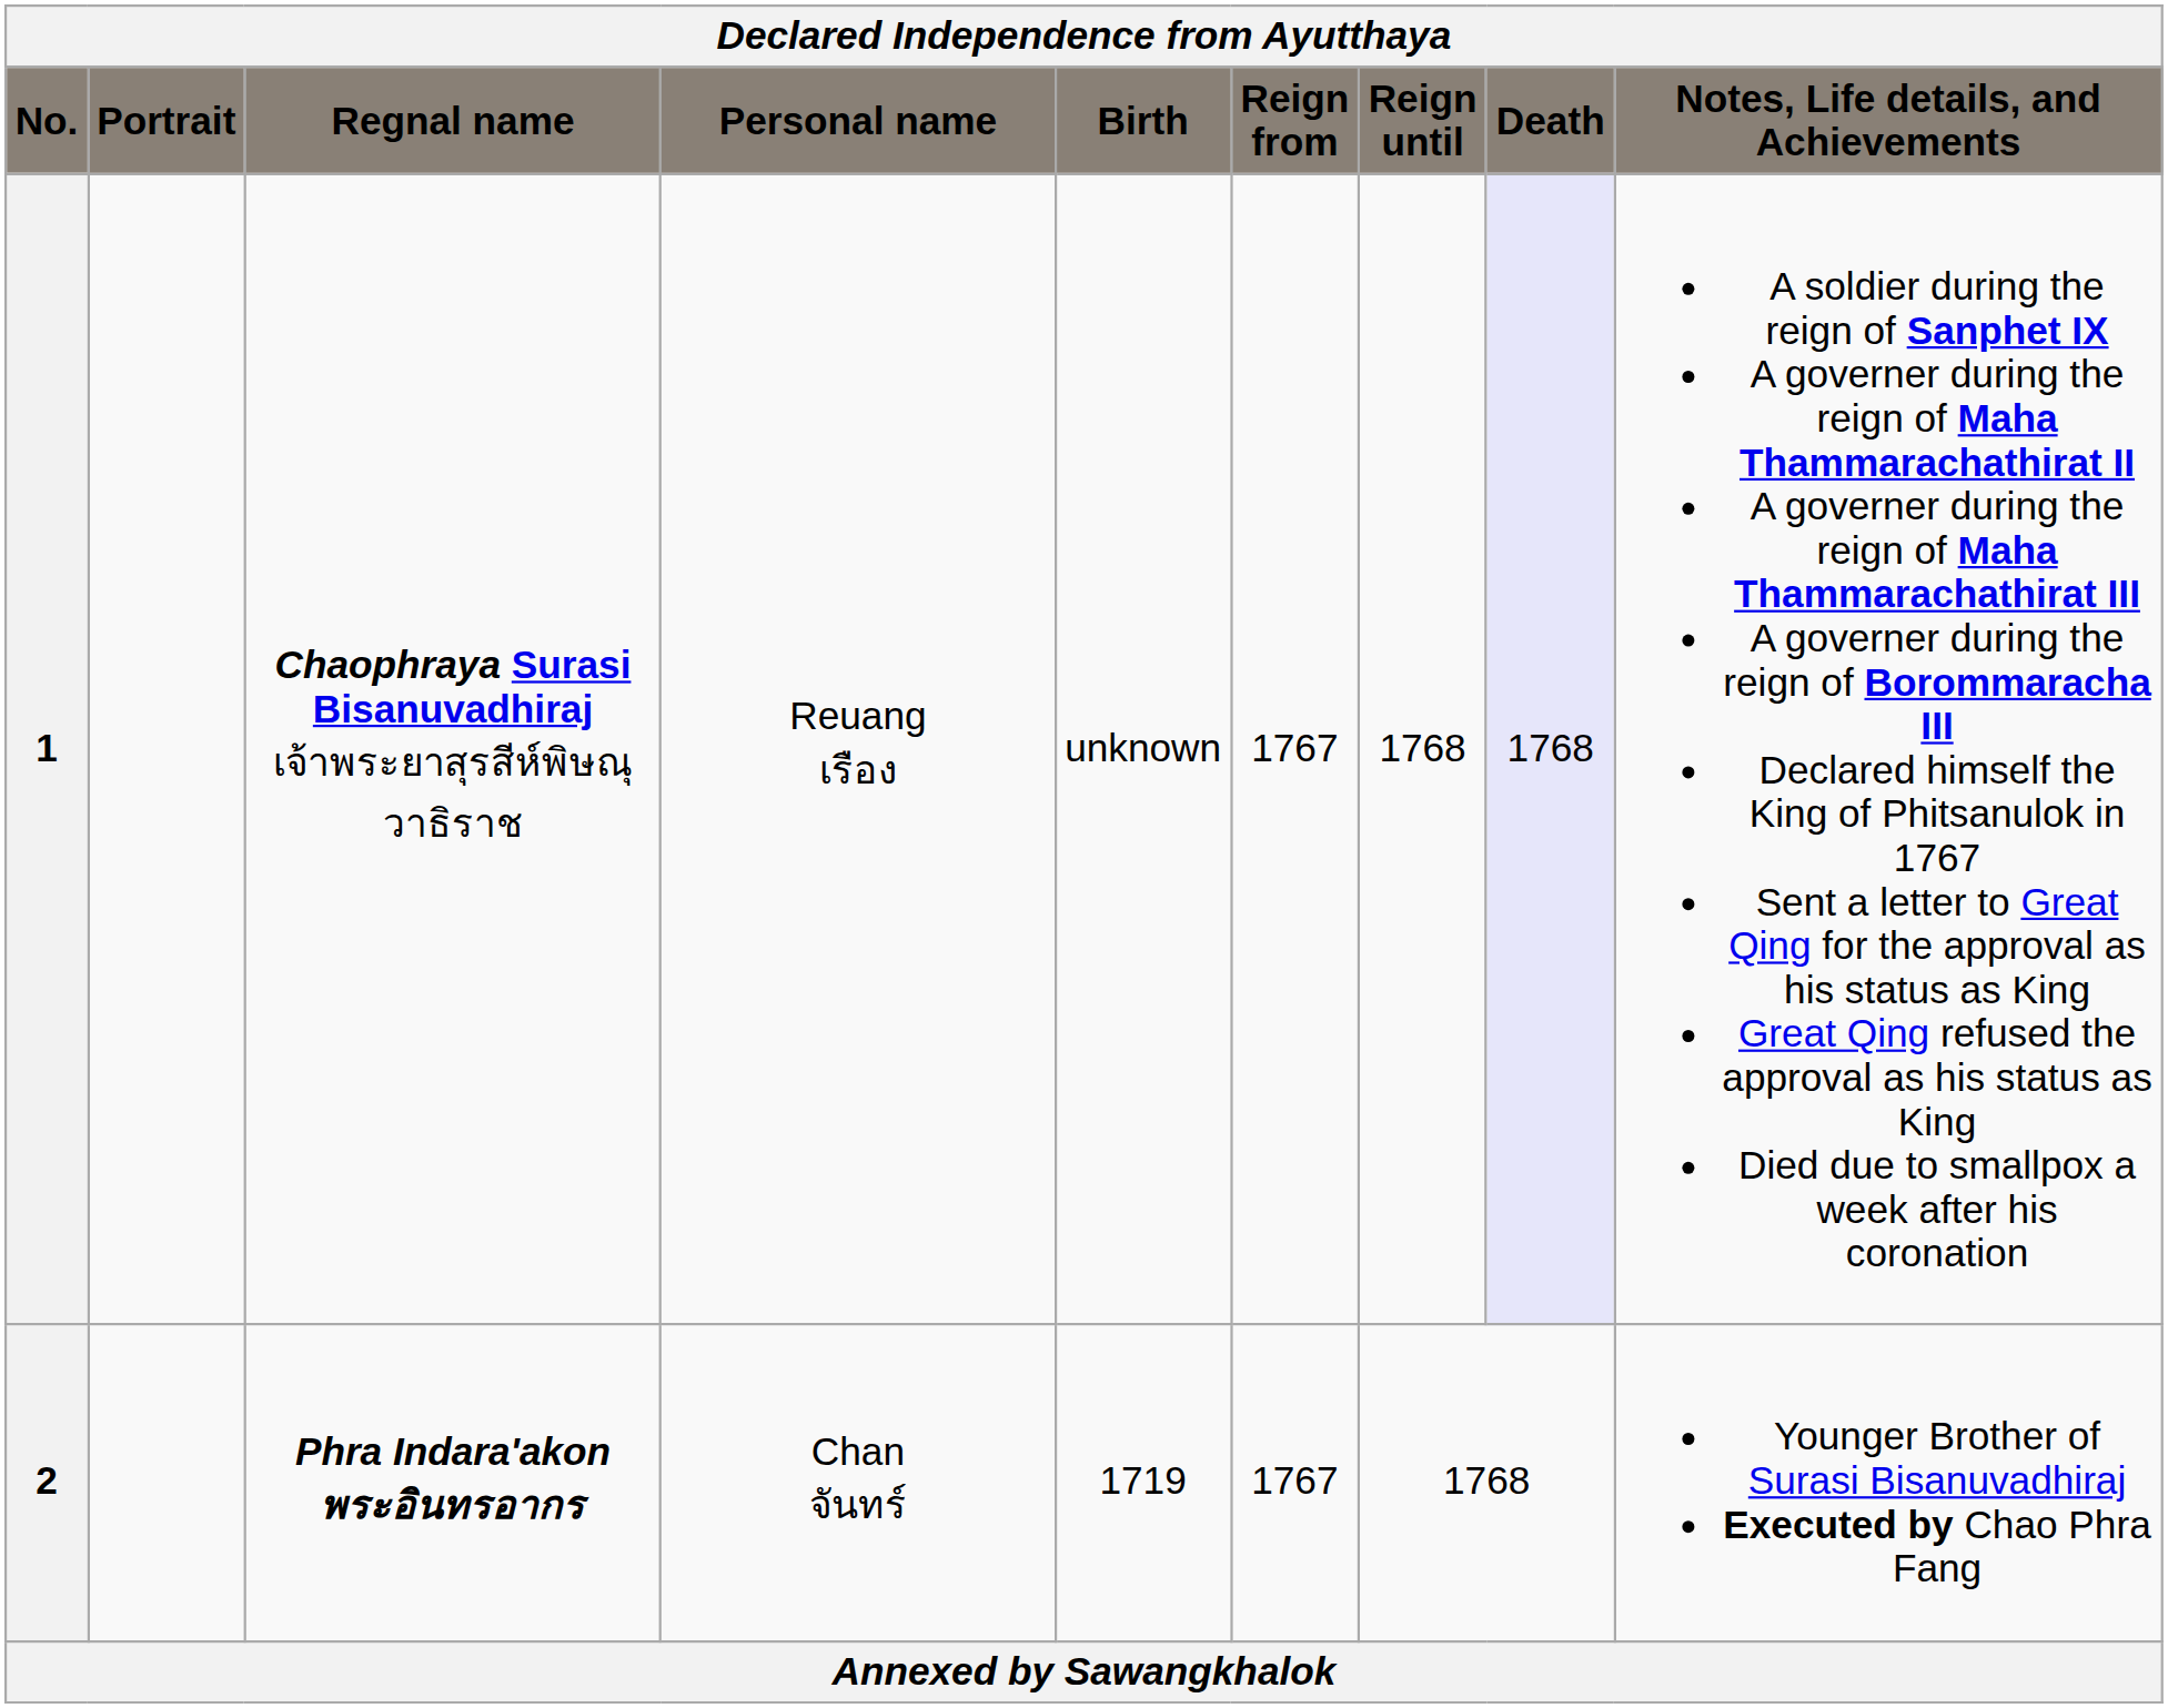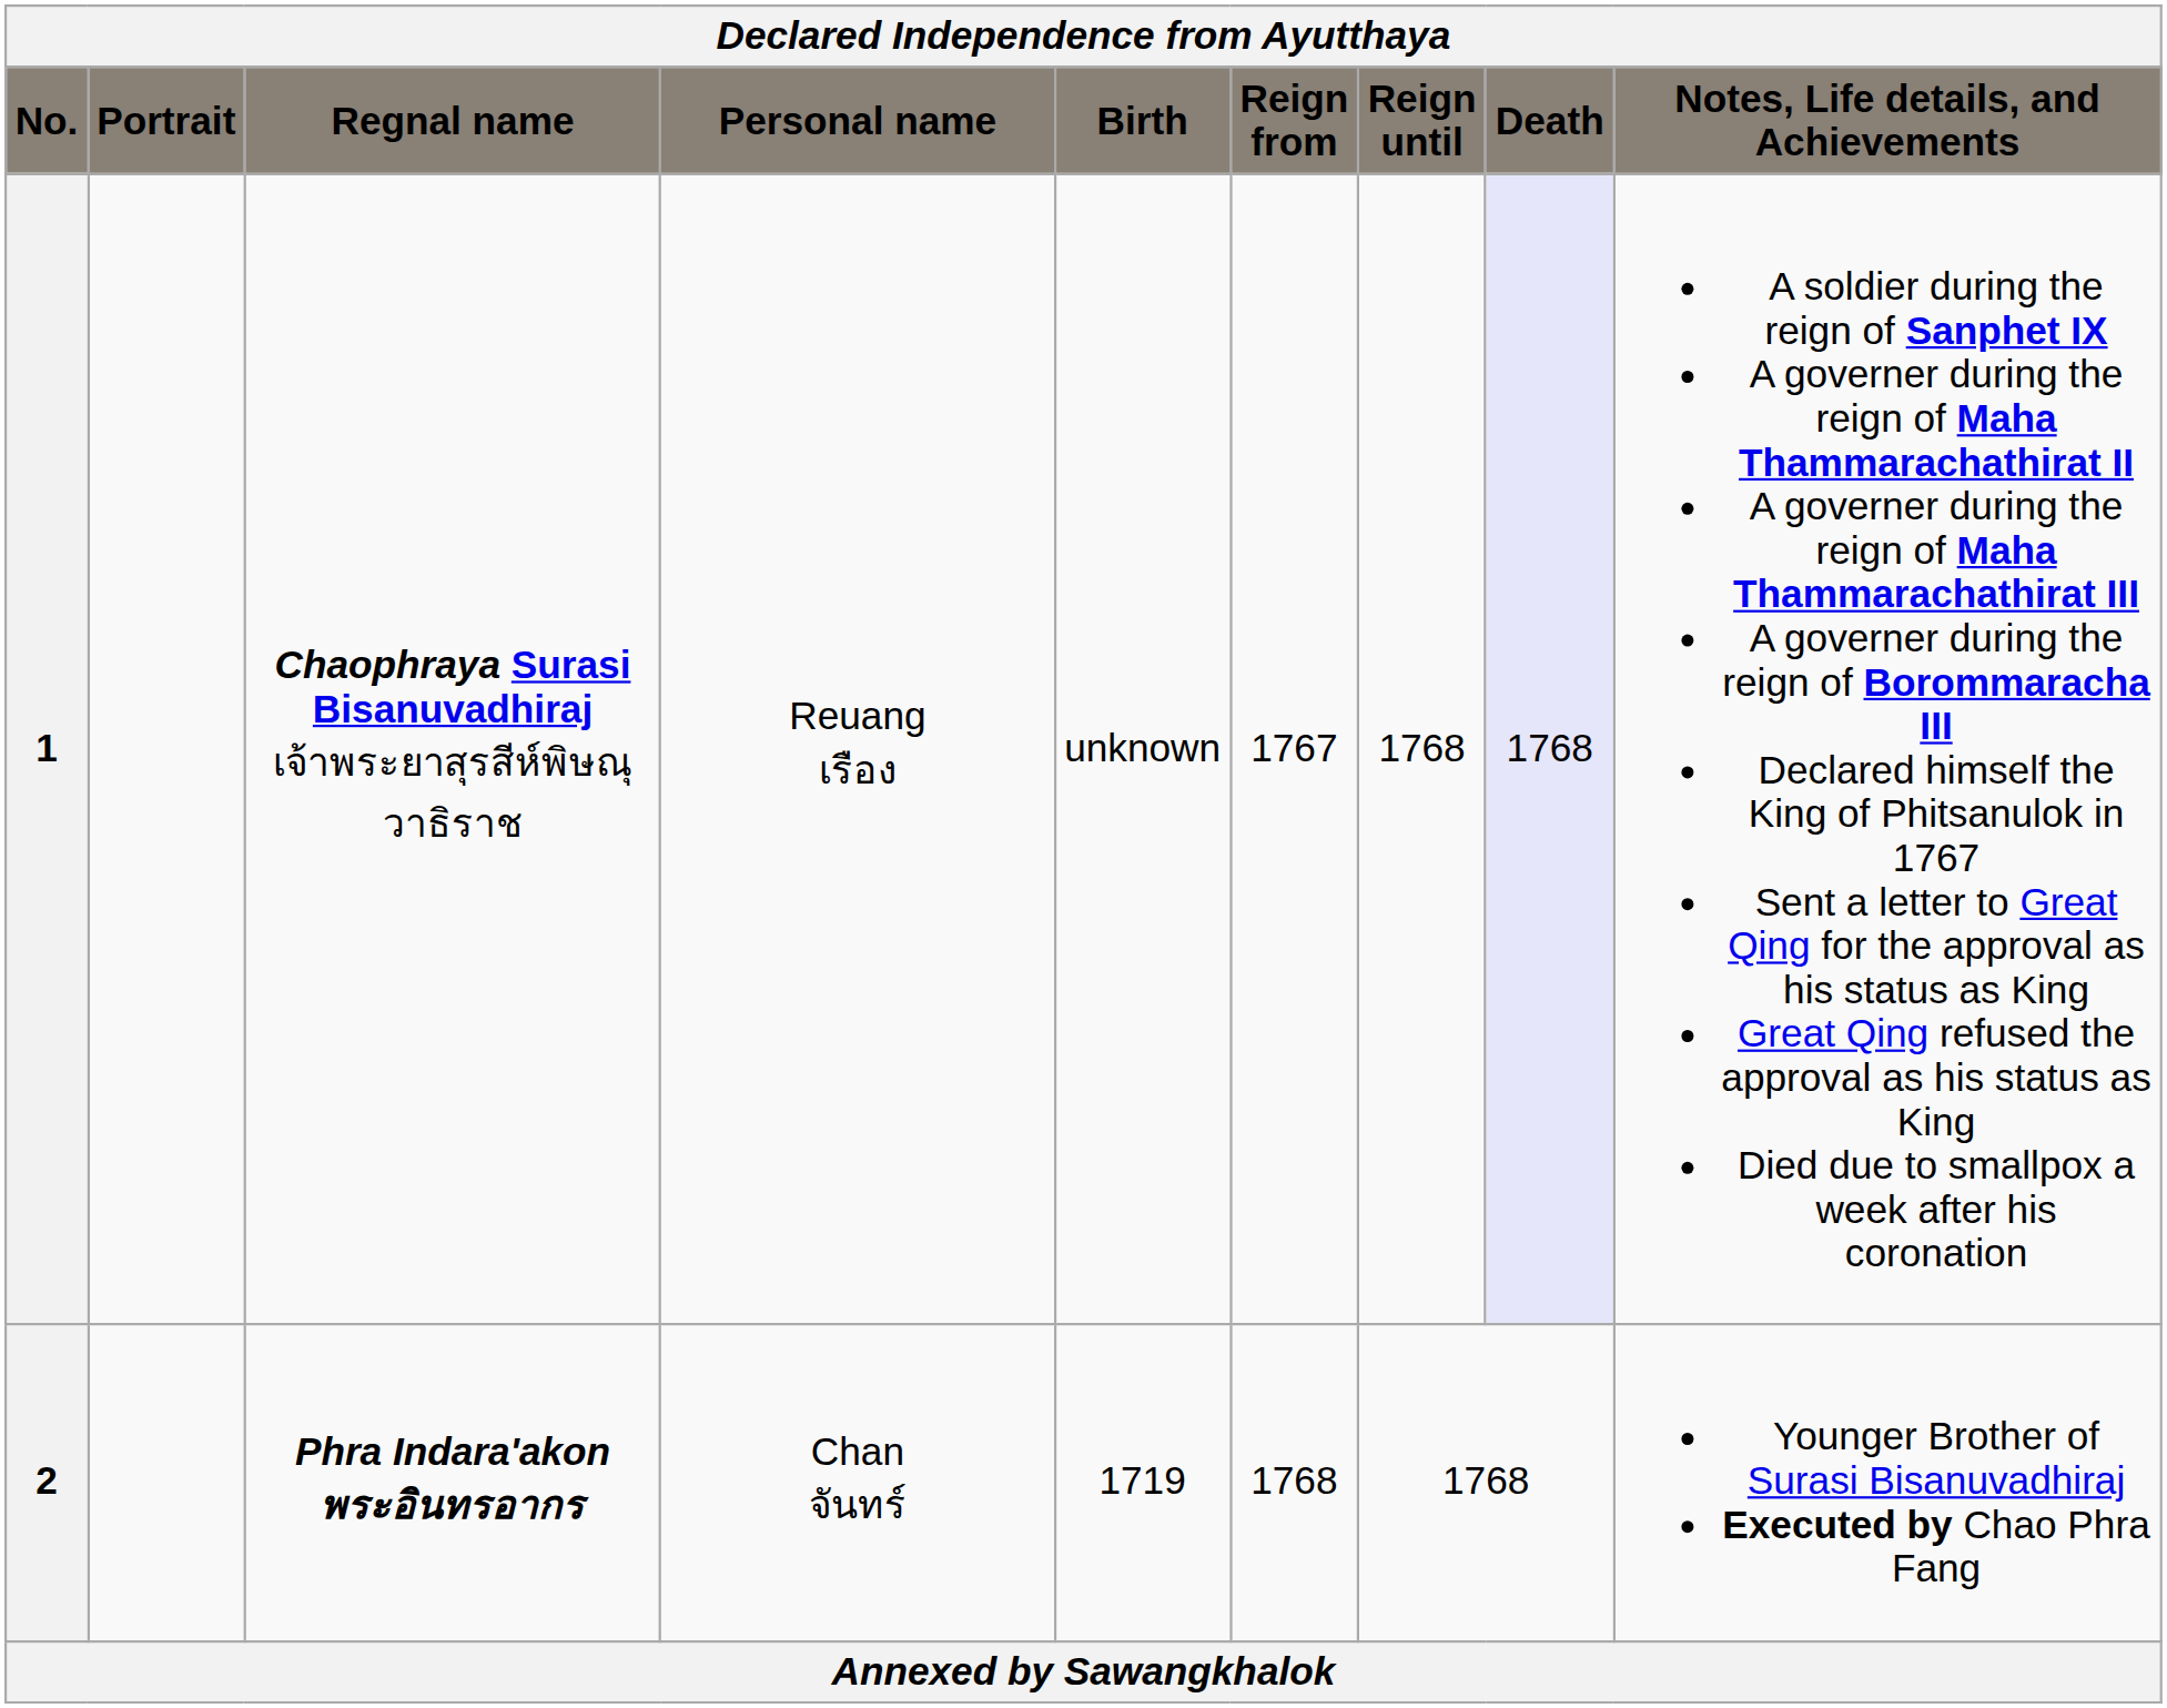 <table class="wikitable" style="text-align:center; width:100%;">
 <tr>
 <th colspan="9"><em>Declared Independence from Ayutthaya</em></th>
 </tr>
 <tr>
 <th width="3%" style="background-color:#898076">No.</th>
 <th width="1%" style="background-color:#898076">Portrait</th>
 <th width="19%" style="background-color:#898076">Regnal name</th>
 <th width="18%" style="background-color:#898076">Personal name</th>
 <th width="4%" style="background-color:#898076">Birth</th>
 <th width="4%" style="background-color:#898076">Reign from</th>
 <th width="4%" style="background-color:#898076">Reign until</th>
 <th width="4%" style="background-color:#898076">Death</th>
 <th width="25%" style="background-color:#898076">Notes, Life details, and Achievements</th>
 </tr>
 <tr>
 <th>1</th>
 <td></td>
 <td><strong><em>Chaophraya</em></strong> <strong><a href='#'>Surasi Bisanuvadhiraj</a></strong><br>เจ้าพระยาสุรสีห์พิษณุวาธิราช</td>
 <td>Reuang<br>เรือง</td>
 <td>unknown</td>
 <td>1767</td>
 <td>1768</td>
 <td style="background: lavender;">1768</td>
 <td><br><ul><li>A soldier during the reign of <strong><a href='#'>Sanphet IX</a></strong></li><li>A governer during the reign of <strong><a href='#'>Maha Thammarachathirat II</a></strong></li><li>A governer during the reign of <strong><a href='#'>Maha Thammarachathirat III</a></strong></li><li>A governer during the reign of <a href='#'><strong>Borommaracha III</strong></a></li><li>Declared himself the King of Phitsanulok in 1767</li><li>Sent a letter to <a href='#'>Great Qing</a> for the approval as his status as King</li><li><a href='#'>Great Qing</a> refused the approval as his status as King</li><li>Died due to smallpox a week after his coronation</li></ul></td>
 </tr>
 <tr>
 <th>2</th>
 <td></td>
 <td><strong><em>Phra<em> Indara'akon<strong><br>พระอินทรอากร</td>
 <td>Chan<br>จันทร์</td>
 <td>1719</td>
-<td>1767</td>
+<td>1768</td>
 <td colspan="2">1768</td>
 <td><br><ul><li>Younger Brother of </strong><a href='#'>Surasi Bisanuvadhiraj</a><strong></li><li>Executed by </em></strong>Chao Phra</em> Fang</strong></li></ul></td>
 </tr>
 <tr>
 <th colspan="9"><em>Annexed by Sawangkhalok</em></th>
 </tr>
 </table>
